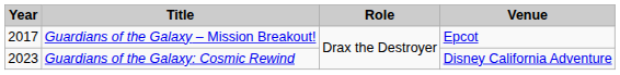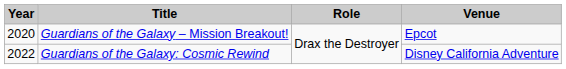 <table class="wikitable sortable">
 <tr>
 <th style="background:#ccc;">Year</th>
 <th style="background:#ccc;">Title</th>
 <th style="background:#ccc;">Role</th>
 <th style="background:#ccc;">Venue</th>
 </tr>
 <tr>
-<td>2017</td>
+<td>2020</td>
 <td><a href='#'><em>Guardians of the Galaxy</em> – Mission Breakout!</a></td>
 <td rowspan="2">Drax the Destroyer</td>
 <td><a href='#'>Epcot</a></td>
 </tr>
 <tr>
-<td>2023</td>
+<td>2022</td>
 <td><em><a href='#'>Guardians of the Galaxy: Cosmic Rewind</a></em></td>
 <td><a href='#'>Disney California Adventure</a></td>
 </tr>
 </table>
